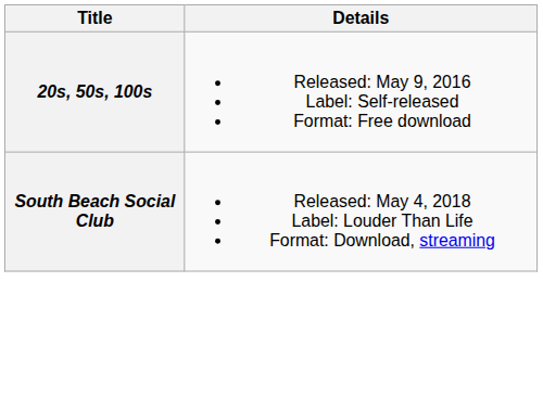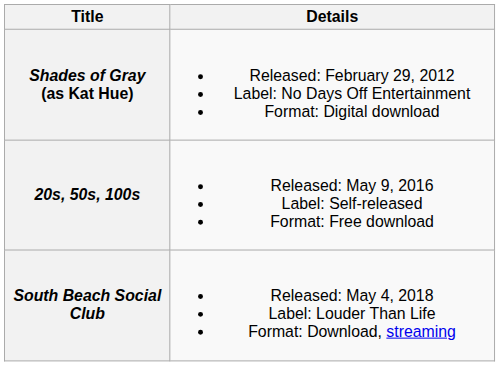 <table class="wikitable plainrowheaders" style="text-align:center;">
 <tr>
 <th scope="col" style="width:10em;">Title</th>
 <th scope="col" style="width:20em;">Details</th>
+</tr>
+<tr>
+<th scope="row"><em>Shades of Gray</em><br><span>(as Kat Hue)</span></th>
+<td><br><ul><li>Released: February 29, 2012</li><li>Label: No Days Off Entertainment</li><li>Format: Digital download</li></ul></td>
 </tr>
 <tr>
 <th scope="row"><em>20s, 50s, 100s</em></th>
 <td><br><ul><li>Released: May 9, 2016</li><li>Label: Self-released</li><li>Format: Free download</li></ul></td>
 </tr>
 <tr>
 <th scope="row"><em>South Beach Social Club</em><br></th>
 <td><br><ul><li>Released: May 4, 2018</li><li>Label: Louder Than Life</li><li>Format: Download, <a href='#'>streaming</a></li></ul></td>
 </tr>
 </table>
